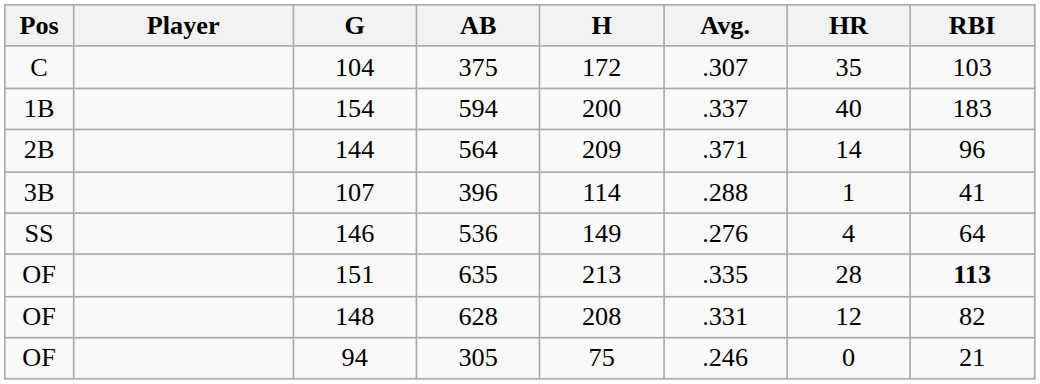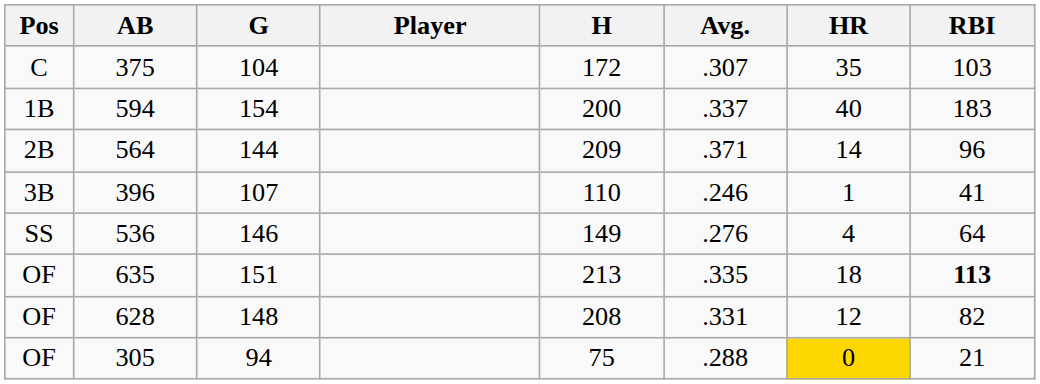 <table class="wikitable sortable">
 <tr>
 <th bgcolor="#DDDDFF" width="5%">Pos</th>
+<th bgcolor="#DDDDFF" width="9%">AB</th>
+<th bgcolor="#DDDDFF" width="9%">G</th>
 <th bgcolor="#DDDDFF" width="16%">Player</th>
-<th bgcolor="#DDDDFF" width="9%">G</th>
-<th bgcolor="#DDDDFF" width="9%">AB</th>
 <th bgcolor="#DDDDFF" width="9%">H</th>
 <th bgcolor="#DDDDFF" width="9%">Avg.</th>
 <th bgcolor="#DDDDFF" width="9%">HR</th>
 <th bgcolor="#DDDDFF" width="9%">RBI</th>
 </tr>
 <tr align="center">
 <td>C</td>
+<td>375</td>
+<td>104</td>
 <td></td>
-<td>104</td>
-<td>375</td>
 <td>172</td>
 <td>.307</td>
 <td>35</td>
 <td>103</td>
 </tr>
 <tr align="center">
 <td>1B</td>
+<td>594</td>
+<td>154</td>
 <td></td>
-<td>154</td>
-<td>594</td>
 <td>200</td>
 <td>.337</td>
 <td>40</td>
 <td>183</td>
 </tr>
 <tr align="center">
 <td>2B</td>
+<td>564</td>
+<td>144</td>
 <td></td>
-<td>144</td>
-<td>564</td>
 <td>209</td>
 <td>.371</td>
 <td>14</td>
 <td>96</td>
 </tr>
 <tr align="center">
 <td>3B</td>
+<td>396</td>
+<td>107</td>
 <td></td>
-<td>107</td>
-<td>396</td>
-<td>114</td>
-<td>.288</td>
+<td>110</td>
+<td>.246</td>
 <td>1</td>
 <td>41</td>
 </tr>
 <tr align="center">
 <td>SS</td>
+<td>536</td>
+<td>146</td>
 <td></td>
-<td>146</td>
-<td>536</td>
 <td>149</td>
 <td>.276</td>
 <td>4</td>
 <td>64</td>
 </tr>
 <tr align="center">
 <td>OF</td>
+<td>635</td>
+<td>151</td>
 <td></td>
-<td>151</td>
-<td>635</td>
 <td>213</td>
 <td>.335</td>
-<td>28</td>
+<td>18</td>
 <td><strong>113</strong></td>
 </tr>
 <tr align="center">
 <td>OF</td>
+<td>628</td>
+<td>148</td>
 <td></td>
-<td>148</td>
-<td>628</td>
 <td>208</td>
 <td>.331</td>
 <td>12</td>
 <td>82</td>
 </tr>
 <tr align="center">
 <td>OF</td>
+<td>305</td>
+<td>94</td>
 <td></td>
-<td>94</td>
-<td>305</td>
 <td>75</td>
-<td>.246</td>
-<td>0</td>
+<td>.288</td>
+<td style="background: gold;">0</td>
 <td>21</td>
 </tr>
 </table>
